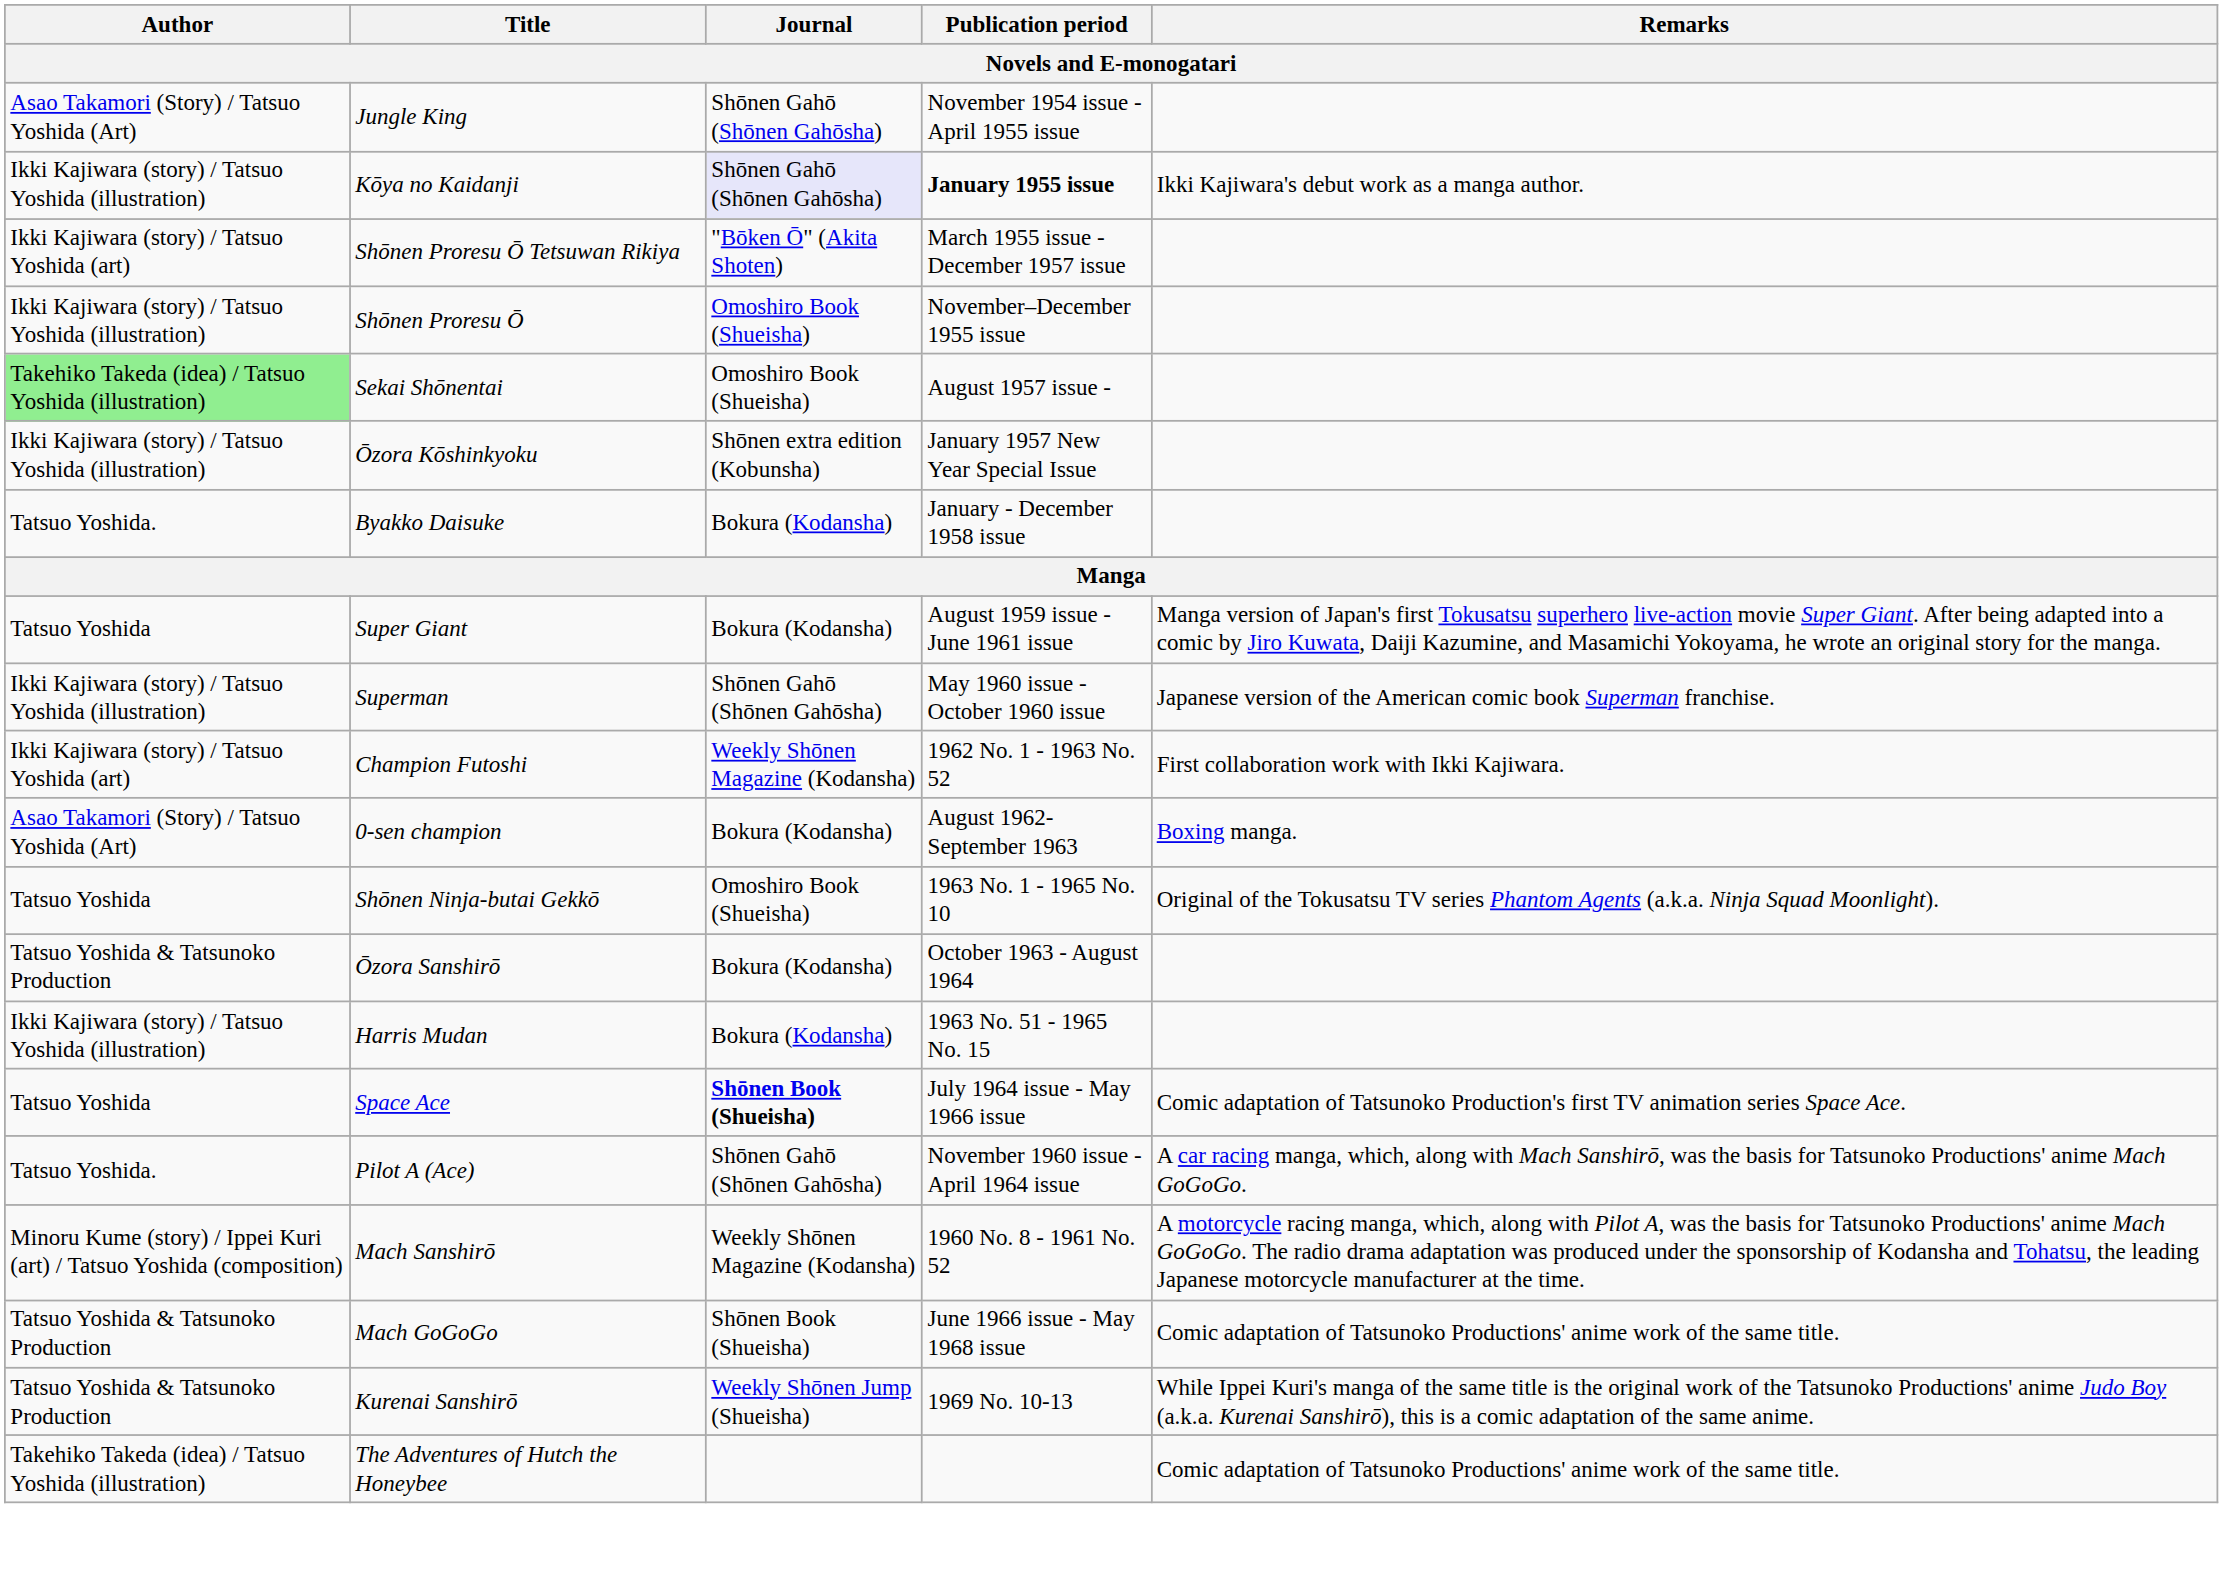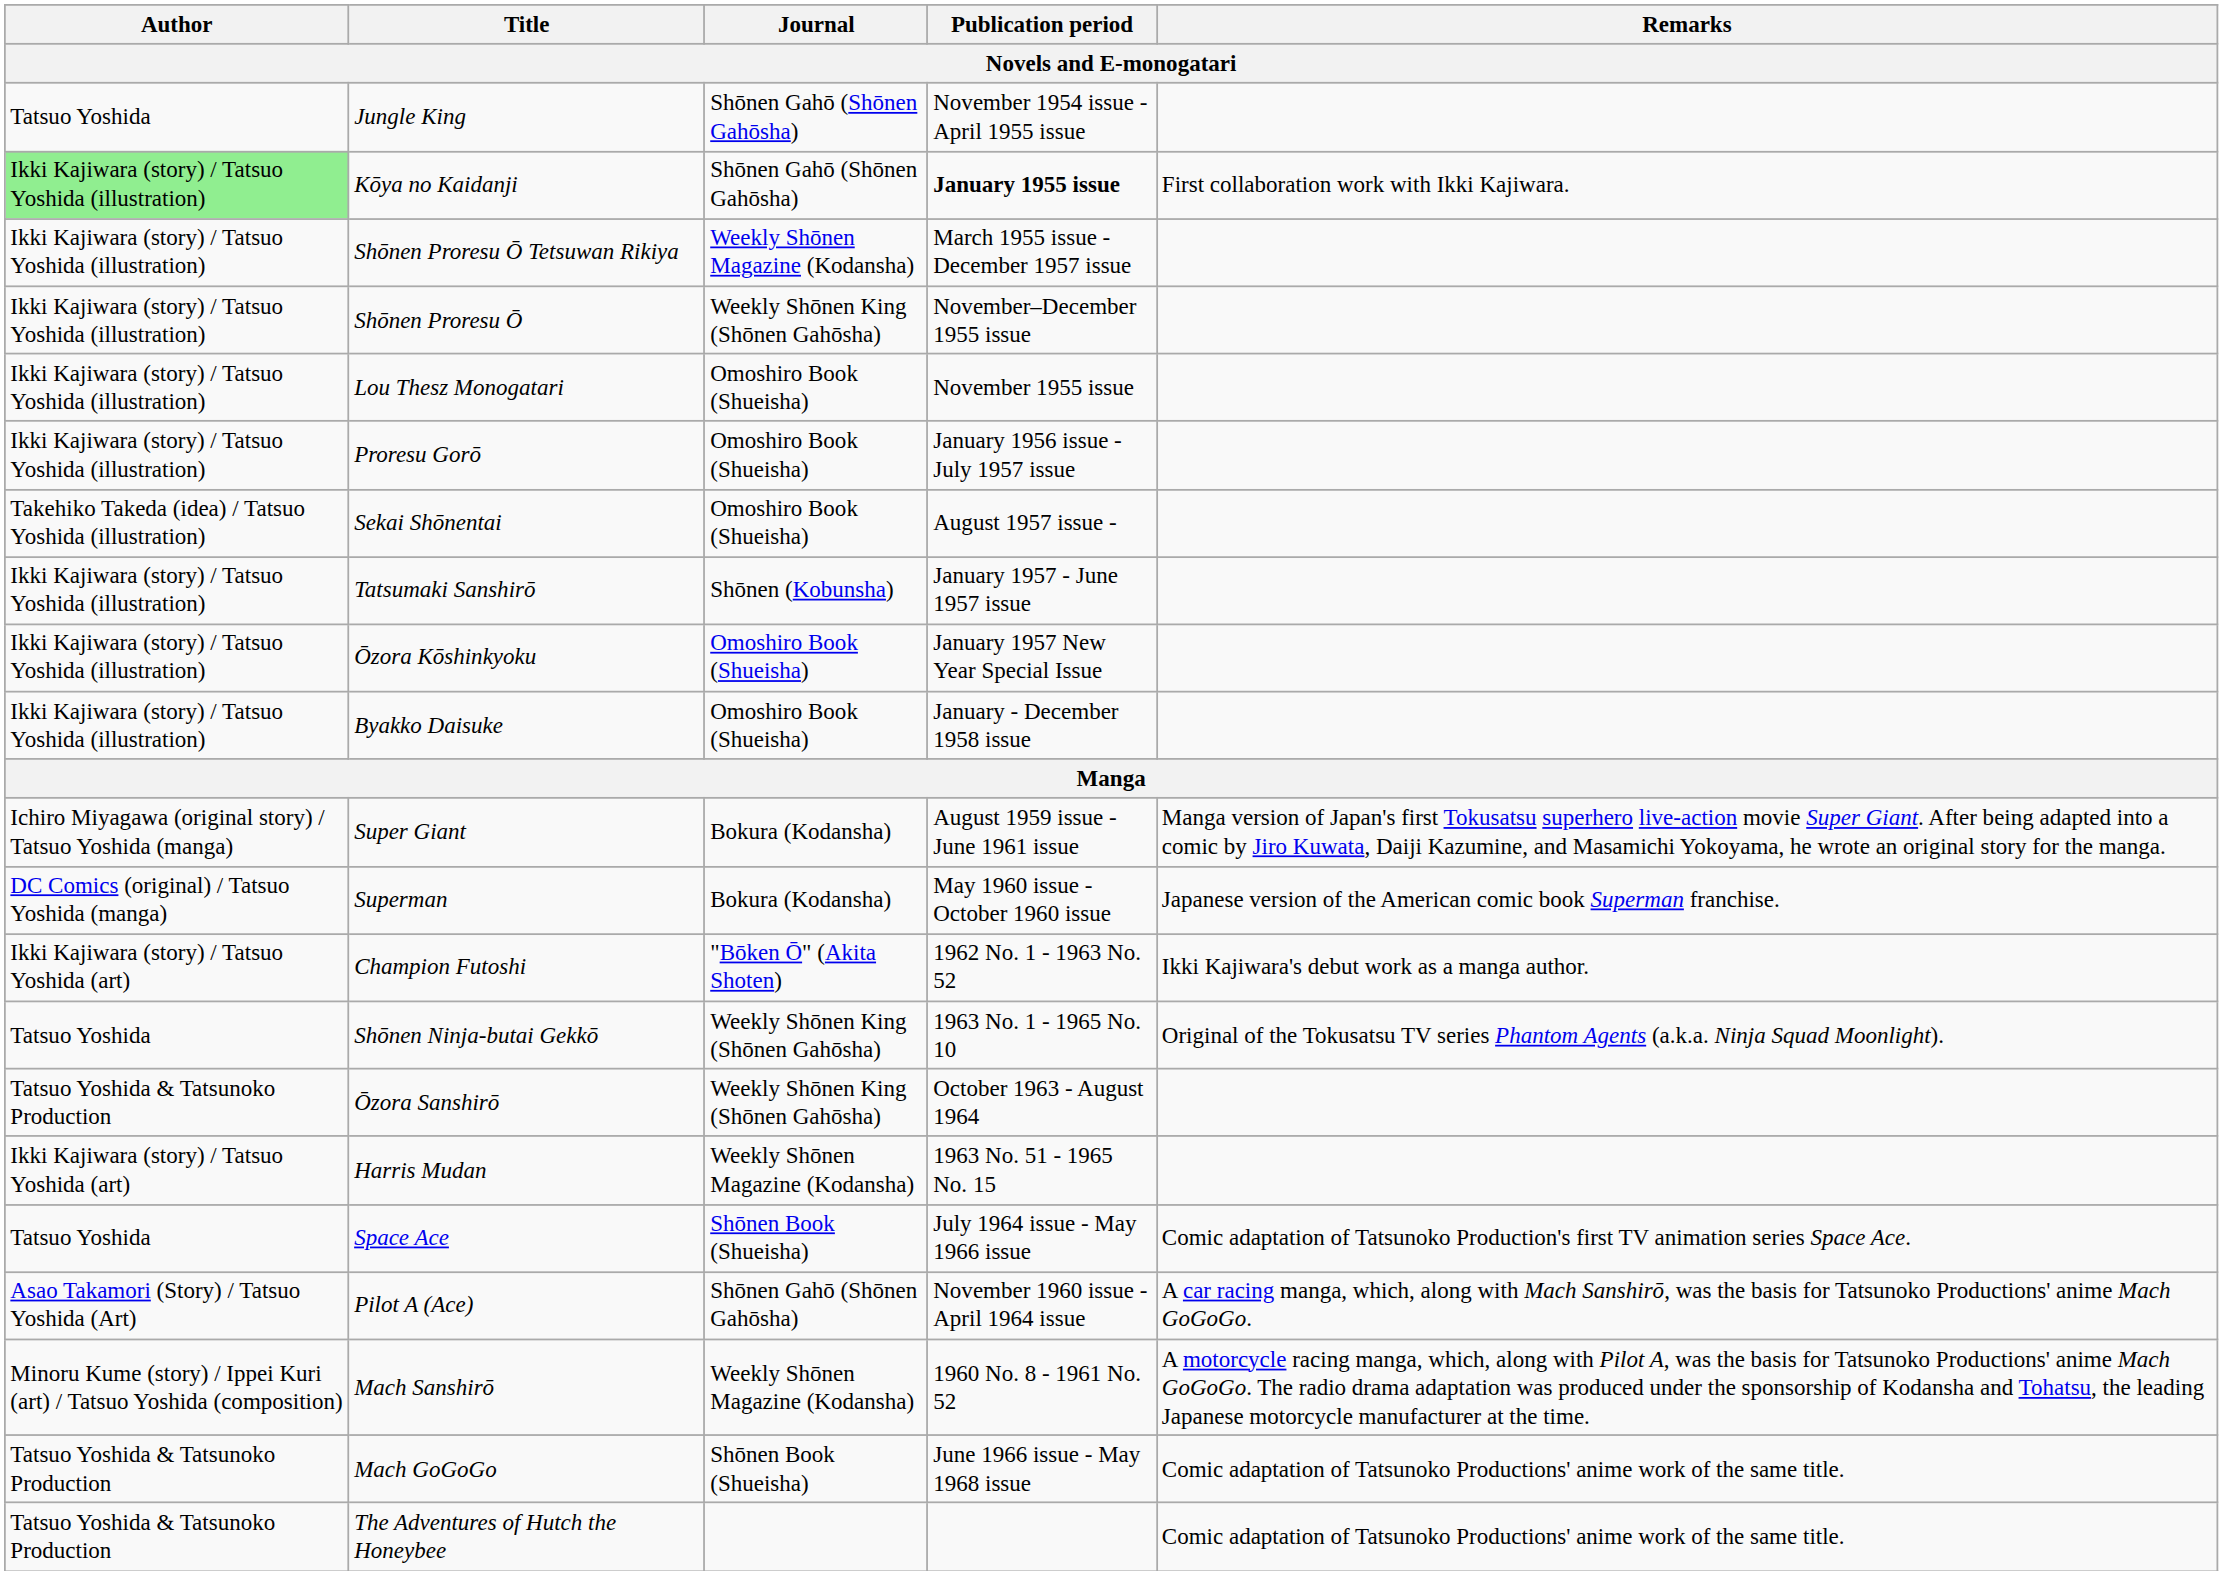 <table class="wikitable" style="text-align:left; font-size:small;">
 <tr>
 <th>Author</th>
 <th style="width:15em;">Title</th>
 <th>Journal</th>
 <th>Publication period</th>
 <th>Remarks</th>
 </tr>
 <tr>
 <th colspan=5>Novels and E-monogatari</th>
 </tr>
 <tr>
-<td><a href='#'>Asao Takamori</a> (Story) / Tatsuo Yoshida (Art)</td>
+<td>Tatsuo Yoshida</td>
 <td><em>Jungle King</em></td>
 <td>Shōnen Gahō (<a href='#'>Shōnen Gahōsha</a>)</td>
 <td>November 1954 issue - April 1955 issue</td>
 <td></td>
 </tr>
 <tr>
-<td>Ikki Kajiwara (story) / Tatsuo Yoshida (illustration)</td>
+<td style="background: lightgreen;">Ikki Kajiwara (story) / Tatsuo Yoshida (illustration)</td>
 <td><em>Kōya no Kaidanji</em></td>
-<td style="background: lavender;">Shōnen Gahō (Shōnen Gahōsha)</td>
+<td>Shōnen Gahō (Shōnen Gahōsha)</td>
 <td><strong>January 1955 issue</strong></td>
-<td>Ikki Kajiwara's debut work as a manga author.</td>
+<td>First collaboration work with Ikki Kajiwara.</td>
 </tr>
 <tr>
-<td>Ikki Kajiwara (story) / Tatsuo Yoshida (art)</td>
+<td>Ikki Kajiwara (story) / Tatsuo Yoshida (illustration)</td>
 <td><em>Shōnen Proresu Ō Tetsuwan Rikiya</em></td>
-<td>"<a href='#'>Bōken Ō</a>" (<a href='#'>Akita Shoten</a>)</td>
+<td><a href='#'>Weekly Shōnen Magazine</a> (Kodansha)</td>
 <td>March 1955 issue - December 1957 issue</td>
 <td></td>
 </tr>
 <tr>
 <td>Ikki Kajiwara (story) / Tatsuo Yoshida (illustration)</td>
 <td><em>Shōnen Proresu Ō</em></td>
-<td><a href='#'>Omoshiro Book</a> (<a href='#'>Shueisha</a>)</td>
+<td>Weekly Shōnen King (Shōnen Gahōsha)</td>
 <td>November–December 1955 issue</td>
 <td></td>
 </tr>
 <tr>
-<td style="background: lightgreen;">Takehiko Takeda (idea) / Tatsuo Yoshida (illustration)</td>
+<td>Ikki Kajiwara (story) / Tatsuo Yoshida (illustration)</td>
+<td><em>Lou Thesz Monogatari</em></td>
+<td>Omoshiro Book (Shueisha)</td>
+<td>November 1955 issue</td>
+<td></td>
+</tr>
+<tr>
+<td>Ikki Kajiwara (story) / Tatsuo Yoshida (illustration)</td>
+<td><em>Proresu Gorō</em></td>
+<td>Omoshiro Book (Shueisha)</td>
+<td>January 1956 issue - July 1957 issue</td>
+<td></td>
+</tr>
+<tr>
+<td>Takehiko Takeda (idea) / Tatsuo Yoshida (illustration)</td>
 <td><em>Sekai Shōnentai</em></td>
 <td>Omoshiro Book (Shueisha)</td>
 <td>August 1957 issue -</td>
 <td></td>
 </tr>
 <tr>
 <td>Ikki Kajiwara (story) / Tatsuo Yoshida (illustration)</td>
+<td><em>Tatsumaki Sanshirō</em></td>
+<td>Shōnen (<a href='#'>Kobunsha</a>)</td>
+<td>January 1957 - June 1957 issue</td>
+<td></td>
+</tr>
+<tr>
+<td>Ikki Kajiwara (story) / Tatsuo Yoshida (illustration)</td>
 <td><em>Ōzora Kōshinkyoku</em></td>
-<td>Shōnen extra edition (Kobunsha)</td>
+<td><a href='#'>Omoshiro Book</a> (<a href='#'>Shueisha</a>)</td>
 <td>January 1957 New Year Special Issue</td>
 <td></td>
 </tr>
 <tr>
-<td>Tatsuo Yoshida.</td>
+<td>Ikki Kajiwara (story) / Tatsuo Yoshida (illustration)</td>
 <td><em>Byakko Daisuke</em></td>
-<td>Bokura (<a href='#'>Kodansha</a>)</td>
+<td>Omoshiro Book (Shueisha)</td>
 <td>January - December 1958 issue</td>
 <td></td>
 </tr>
 <tr>
 <th colspan=5>Manga</th>
 </tr>
 <tr>
-<td>Tatsuo Yoshida</td>
+<td>Ichiro Miyagawa (original story) / Tatsuo Yoshida (manga)</td>
 <td><em>Super Giant</em></td>
 <td>Bokura (Kodansha)</td>
 <td>August 1959 issue - June 1961 issue</td>
 <td>Manga version of Japan's first <a href='#'>Tokusatsu</a> <a href='#'>superhero</a> <a href='#'>live-action</a> movie <em><a href='#'>Super Giant</a></em>. After being adapted into a comic by <a href='#'>Jiro Kuwata</a>, Daiji Kazumine, and Masamichi Yokoyama, he wrote an original story for the manga.</td>
 </tr>
 <tr>
-<td>Ikki Kajiwara (story) / Tatsuo Yoshida (illustration)</td>
+<td><a href='#'>DC Comics</a> (original) / Tatsuo Yoshida (manga)</td>
 <td><em>Superman</em></td>
-<td>Shōnen Gahō (Shōnen Gahōsha)</td>
+<td>Bokura (Kodansha)</td>
 <td>May 1960 issue - October 1960 issue</td>
 <td>Japanese version of the American comic book <em><a href='#'>Superman</a></em> franchise.</td>
 </tr>
 <tr>
 <td>Ikki Kajiwara (story) / Tatsuo Yoshida (art)</td>
 <td><em>Champion Futoshi</em></td>
-<td><a href='#'>Weekly Shōnen Magazine</a> (Kodansha)</td>
+<td>"<a href='#'>Bōken Ō</a>" (<a href='#'>Akita Shoten</a>)</td>
 <td>1962 No. 1 - 1963 No. 52</td>
-<td>First collaboration work with Ikki Kajiwara.</td>
-</tr>
-<tr>
-<td><a href='#'>Asao Takamori</a> (Story) / Tatsuo Yoshida (Art)</td>
-<td><em>0-sen champion</em></td>
-<td>Bokura (Kodansha)</td>
-<td>August 1962-September 1963</td>
-<td><a href='#'>Boxing</a> manga.</td>
+<td>Ikki Kajiwara's debut work as a manga author.</td>
 </tr>
 <tr>
 <td>Tatsuo Yoshida</td>
 <td><em>Shōnen Ninja-butai Gekkō</em></td>
-<td>Omoshiro Book (Shueisha)</td>
+<td>Weekly Shōnen King (Shōnen Gahōsha)</td>
 <td>1963 No. 1 - 1965 No. 10</td>
 <td>Original of the Tokusatsu TV series <em><a href='#'>Phantom Agents</a></em> (a.k.a. <em>Ninja Squad Moonlight</em>).</td>
 </tr>
 <tr>
 <td>Tatsuo Yoshida & Tatsunoko Production</td>
 <td><em>Ōzora Sanshirō</em></td>
-<td>Bokura (Kodansha)</td>
+<td>Weekly Shōnen King (Shōnen Gahōsha)</td>
 <td>October 1963 - August 1964</td>
 <td></td>
 </tr>
 <tr>
-<td>Ikki Kajiwara (story) / Tatsuo Yoshida (illustration)</td>
+<td>Ikki Kajiwara (story) / Tatsuo Yoshida (art)</td>
 <td><em>Harris Mudan</em></td>
-<td>Bokura (<a href='#'>Kodansha</a>)</td>
+<td>Weekly Shōnen Magazine (Kodansha)</td>
 <td>1963 No. 51 - 1965 No. 15</td>
 <td></td>
 </tr>
 <tr>
 <td>Tatsuo Yoshida</td>
 <td><em><a href='#'>Space Ace</a></em></td>
-<td><strong><a href='#'>Shōnen Book</a> (Shueisha)</strong></td>
+<td><a href='#'>Shōnen Book</a> (Shueisha)</td>
 <td>July 1964 issue - May 1966 issue</td>
 <td>Comic adaptation of Tatsunoko Production's first TV animation series <em>Space Ace</em>.</td>
 </tr>
 <tr>
-<td>Tatsuo Yoshida.</td>
+<td><a href='#'>Asao Takamori</a> (Story) / Tatsuo Yoshida (Art)</td>
 <td><em>Pilot A (Ace)</em></td>
 <td>Shōnen Gahō (Shōnen Gahōsha)</td>
 <td>November 1960 issue - April 1964 issue</td>
 <td>A <a href='#'>car racing</a> manga, which, along with <em>Mach Sanshirō</em>, was the basis for Tatsunoko Productions' anime <em>Mach GoGoGo</em>.</td>
 </tr>
 <tr>
 <td>Minoru Kume (story) / Ippei Kuri (art) / Tatsuo Yoshida (composition)</td>
 <td><em>Mach Sanshirō</em></td>
 <td>Weekly Shōnen Magazine (Kodansha)</td>
 <td>1960 No. 8 - 1961 No. 52</td>
 <td>A <a href='#'>motorcycle</a> racing manga, which, along with <em>Pilot A</em>, was the basis for Tatsunoko Productions' anime <em>Mach GoGoGo</em>. The radio drama adaptation was produced under the sponsorship of Kodansha and <a href='#'>Tohatsu</a>, the leading Japanese motorcycle manufacturer at the time.</td>
 </tr>
 <tr>
 <td>Tatsuo Yoshida & Tatsunoko Production</td>
 <td><em>Mach GoGoGo</em></td>
 <td>Shōnen Book (Shueisha)</td>
 <td>June 1966 issue - May 1968 issue</td>
 <td>Comic adaptation of Tatsunoko Productions' anime work of the same title.</td>
 </tr>
 <tr>
 <td>Tatsuo Yoshida & Tatsunoko Production</td>
-<td><em>Kurenai Sanshirō</em></td>
-<td><a href='#'>Weekly Shōnen Jump</a> (Shueisha)</td>
-<td>1969 No. 10-13</td>
-<td>While Ippei Kuri's manga of the same title is the original work of the Tatsunoko Productions' anime <em><a href='#'>Judo Boy</a></em> (a.k.a. <em>Kurenai Sanshirō</em>), this is a comic adaptation of the same anime.</td>
-</tr>
-<tr>
-<td>Takehiko Takeda (idea) / Tatsuo Yoshida (illustration)</td>
 <td><em>The Adventures of Hutch the Honeybee</em></td>
 <td></td>
 <td></td>
 <td>Comic adaptation of Tatsunoko Productions' anime work of the same title.</td>
 </tr>
 </table>
